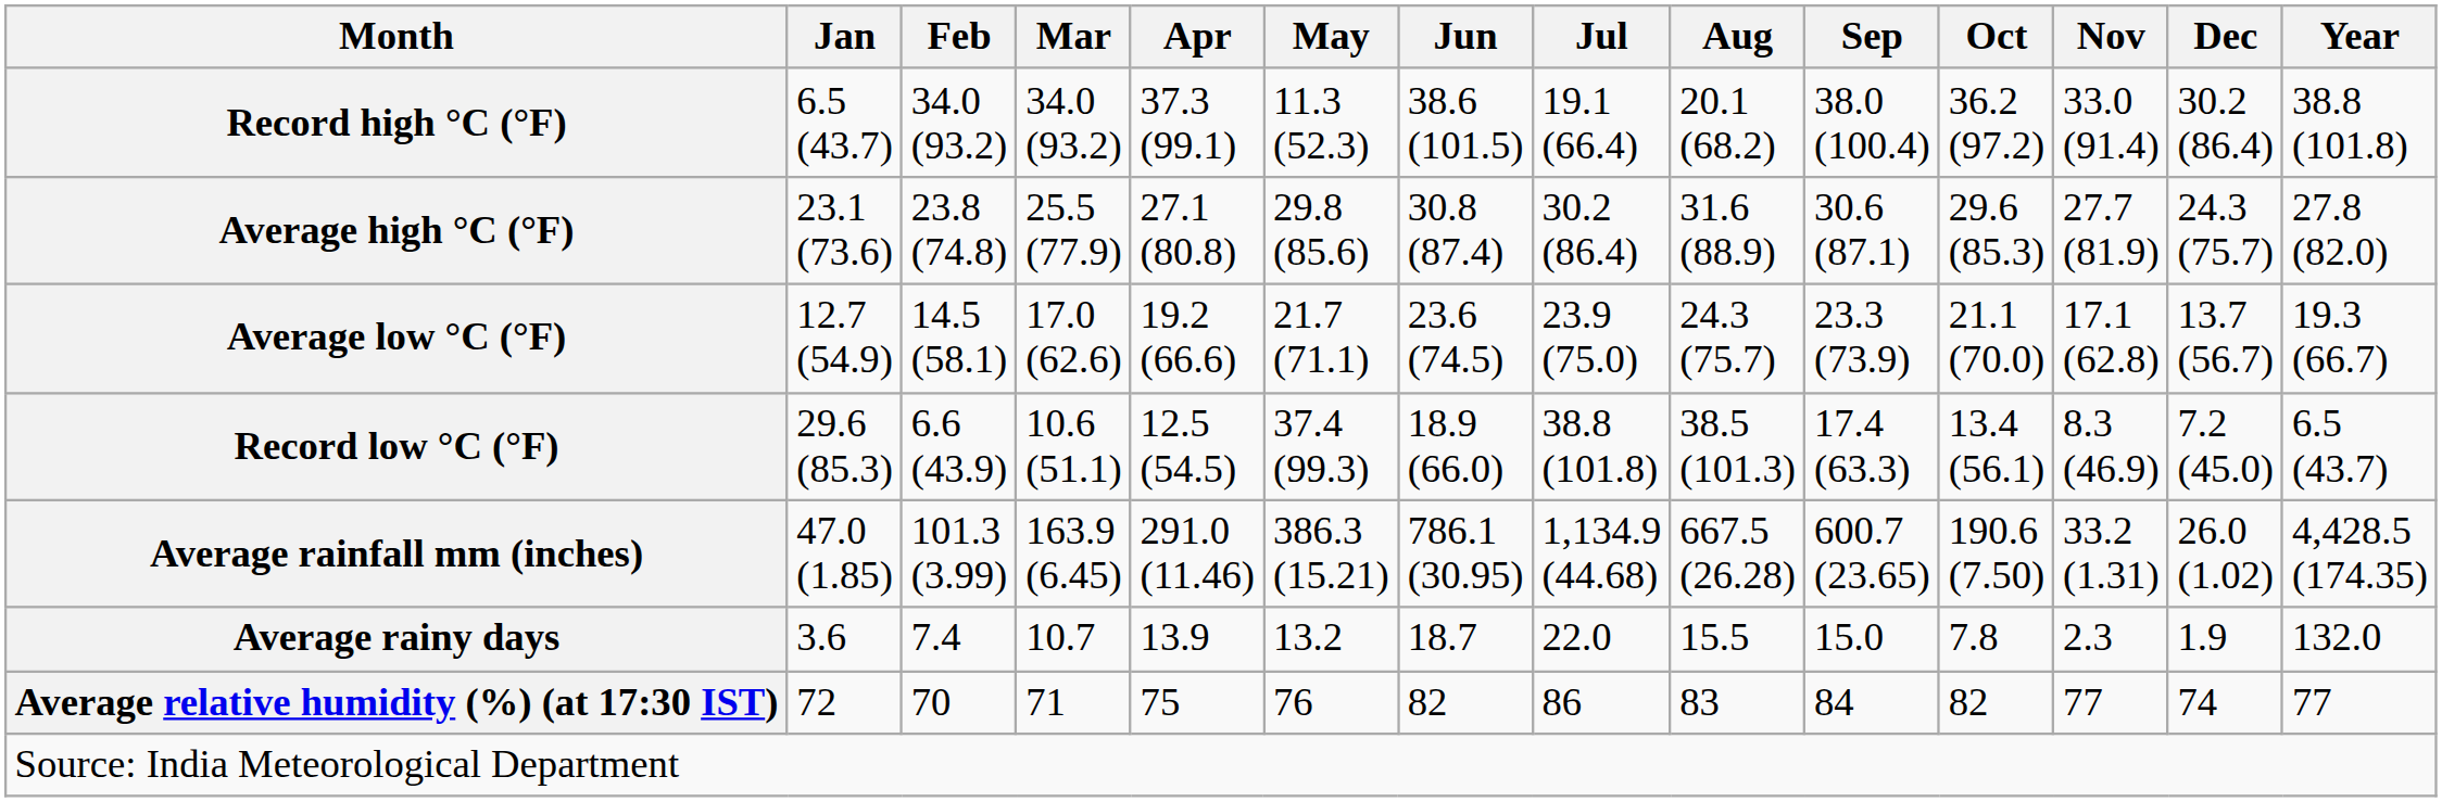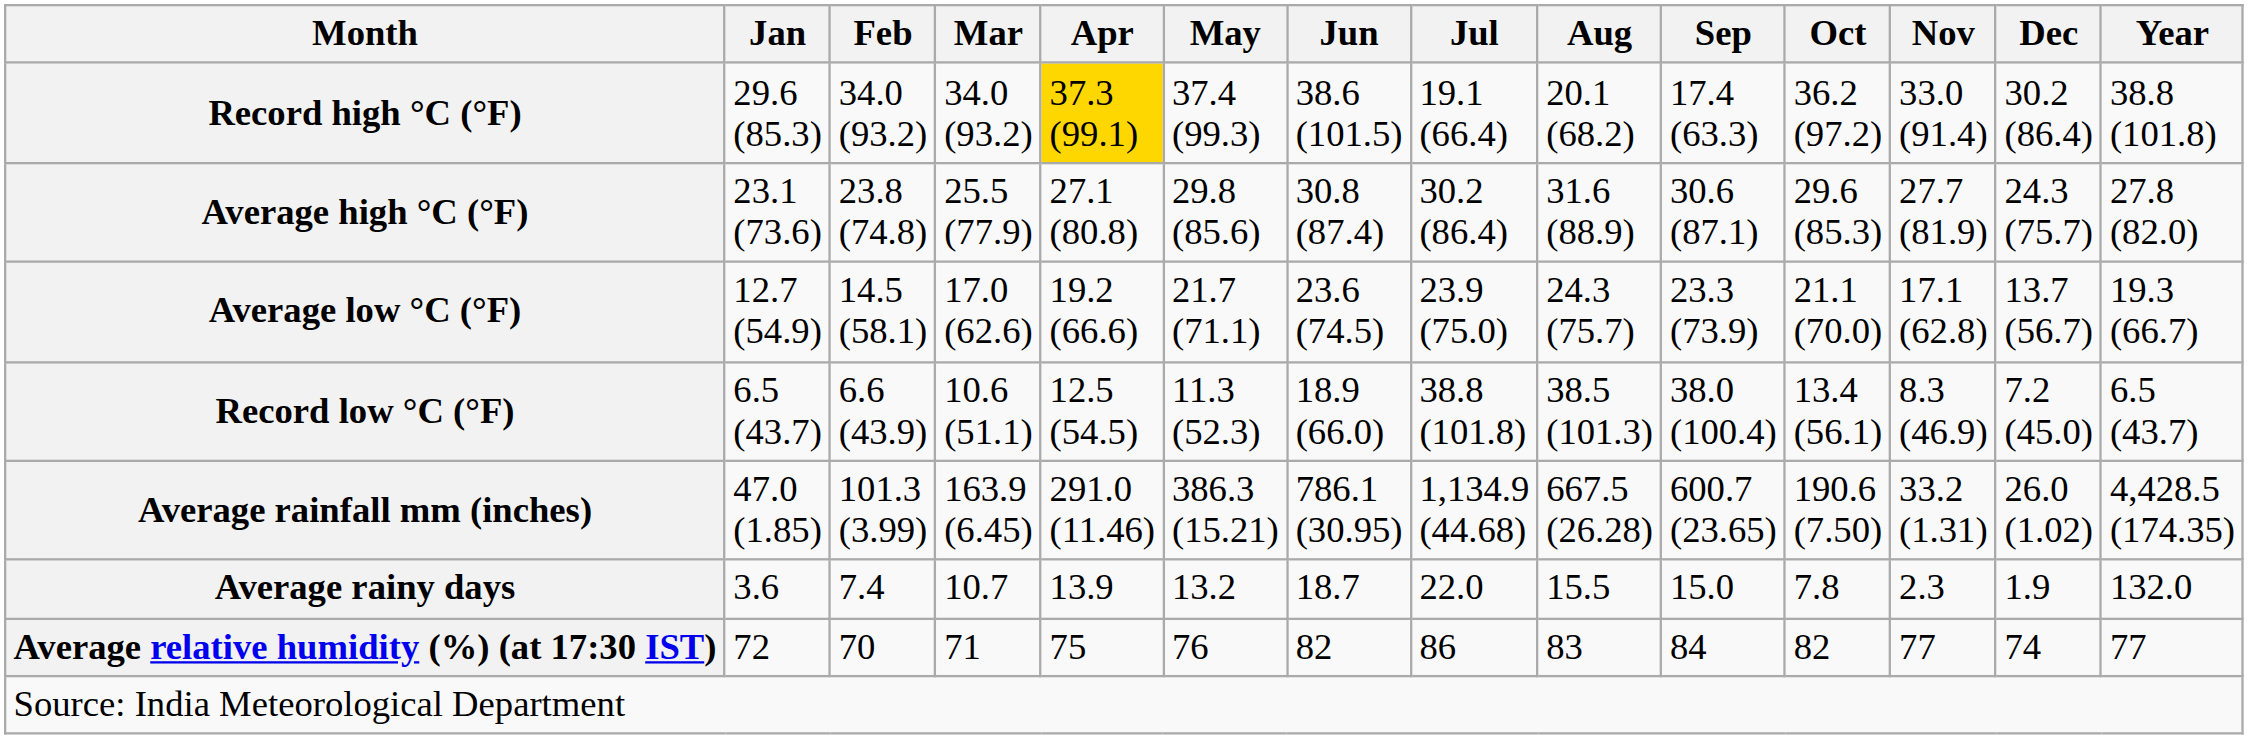 <table class="wikitable mw-collapsible">
 <tr>
 <th>Month</th>
 <th>Jan</th>
 <th>Feb</th>
 <th>Mar</th>
 <th>Apr</th>
 <th>May</th>
 <th>Jun</th>
 <th>Jul</th>
 <th>Aug</th>
 <th>Sep</th>
 <th>Oct</th>
 <th>Nov</th>
 <th>Dec</th>
 <th>Year</th>
 </tr>
 <tr>
 <th>Record high °C (°F)</th>
-<td>6.5<br>(43.7)</td>
+<td>29.6<br>(85.3)</td>
 <td>34.0<br>(93.2)</td>
 <td>34.0<br>(93.2)</td>
-<td>37.3<br>(99.1)</td>
-<td>11.3<br>(52.3)</td>
+<td style="background: gold;">37.3<br>(99.1)</td>
+<td>37.4<br>(99.3)</td>
 <td>38.6<br>(101.5)</td>
 <td>19.1<br>(66.4)</td>
 <td>20.1<br>(68.2)</td>
-<td>38.0<br>(100.4)</td>
+<td>17.4<br>(63.3)</td>
 <td>36.2<br>(97.2)</td>
 <td>33.0<br>(91.4)</td>
 <td>30.2<br>(86.4)</td>
 <td>38.8<br>(101.8)</td>
 </tr>
 <tr>
 <th>Average high °C (°F)</th>
 <td>23.1<br>(73.6)</td>
 <td>23.8<br>(74.8)</td>
 <td>25.5<br>(77.9)</td>
 <td>27.1<br>(80.8)</td>
 <td>29.8<br>(85.6)</td>
 <td>30.8<br>(87.4)</td>
 <td>30.2<br>(86.4)</td>
 <td>31.6<br>(88.9)</td>
 <td>30.6<br>(87.1)</td>
 <td>29.6<br>(85.3)</td>
 <td>27.7<br>(81.9)</td>
 <td>24.3<br>(75.7)</td>
 <td>27.8<br>(82.0)</td>
 </tr>
 <tr>
 <th>Average low °C (°F)</th>
 <td>12.7<br>(54.9)</td>
 <td>14.5<br>(58.1)</td>
 <td>17.0<br>(62.6)</td>
 <td>19.2<br>(66.6)</td>
 <td>21.7<br>(71.1)</td>
 <td>23.6<br>(74.5)</td>
 <td>23.9<br>(75.0)</td>
 <td>24.3<br>(75.7)</td>
 <td>23.3<br>(73.9)</td>
 <td>21.1<br>(70.0)</td>
 <td>17.1<br>(62.8)</td>
 <td>13.7<br>(56.7)</td>
 <td>19.3<br>(66.7)</td>
 </tr>
 <tr>
 <th>Record low °C (°F)</th>
-<td>29.6<br>(85.3)</td>
+<td>6.5<br>(43.7)</td>
 <td>6.6<br>(43.9)</td>
 <td>10.6<br>(51.1)</td>
 <td>12.5<br>(54.5)</td>
-<td>37.4<br>(99.3)</td>
+<td>11.3<br>(52.3)</td>
 <td>18.9<br>(66.0)</td>
 <td>38.8<br>(101.8)</td>
 <td>38.5<br>(101.3)</td>
-<td>17.4<br>(63.3)</td>
+<td>38.0<br>(100.4)</td>
 <td>13.4<br>(56.1)</td>
 <td>8.3<br>(46.9)</td>
 <td>7.2<br>(45.0)</td>
 <td>6.5<br>(43.7)</td>
 </tr>
 <tr>
 <th>Average rainfall mm (inches)</th>
 <td>47.0<br>(1.85)</td>
 <td>101.3<br>(3.99)</td>
 <td>163.9<br>(6.45)</td>
 <td>291.0<br>(11.46)</td>
 <td>386.3<br>(15.21)</td>
 <td>786.1<br>(30.95)</td>
 <td>1,134.9<br>(44.68)</td>
 <td>667.5<br>(26.28)</td>
 <td>600.7<br>(23.65)</td>
 <td>190.6<br>(7.50)</td>
 <td>33.2<br>(1.31)</td>
 <td>26.0<br>(1.02)</td>
 <td>4,428.5<br>(174.35)</td>
 </tr>
 <tr>
 <th>Average rainy days</th>
 <td>3.6</td>
 <td>7.4</td>
 <td>10.7</td>
 <td>13.9</td>
 <td>13.2</td>
 <td>18.7</td>
 <td>22.0</td>
 <td>15.5</td>
 <td>15.0</td>
 <td>7.8</td>
 <td>2.3</td>
 <td>1.9</td>
 <td>132.0</td>
 </tr>
 <tr>
 <th>Average <a href='#'>relative humidity</a> (%) (at 17:30 <a href='#'>IST</a>)</th>
 <td>72</td>
 <td>70</td>
 <td>71</td>
 <td>75</td>
 <td>76</td>
 <td>82</td>
 <td>86</td>
 <td>83</td>
 <td>84</td>
 <td>82</td>
 <td>77</td>
 <td>74</td>
 <td>77</td>
 </tr>
 <tr>
 <td colspan="14">Source: India Meteorological Department</td>
 </tr>
 </table>
